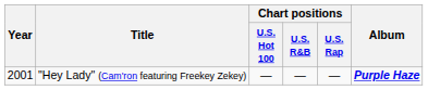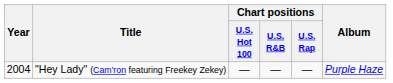 <table class="wikitable">
 <tr>
 <th rowspan="2">Year</th>
 <th rowspan="2">Title</th>
 <th colspan="3">Chart positions</th>
 <th rowspan="2">Album</th>
 </tr>
 <tr>
 <th style="text-align:center; width:40px;"><small><a href='#'>U.S. Hot 100</a></small></th>
 <th style="text-align:center; width:40px;"><small><a href='#'>U.S. R&B</a></small></th>
 <th style="text-align:center; width:40px;"><small><a href='#'>U.S. Rap</a></small></th>
 </tr>
 <tr>
-<td style="text-align:center;">2001</td>
+<td style="text-align:center;">2004</td>
 <td align="left">"Hey Lady" <small>(<a href='#'>Cam'ron</a> featuring Freekey Zekey)</small></td>
 <td style="text-align:center;">—</td>
 <td style="text-align:center;">—</td>
 <td style="text-align:center;">—</td>
-<td style="text-align:left;"><strong><em><a href='#'>Purple Haze</a></em></strong></td>
+<td style="text-align:left;"><em><a href='#'>Purple Haze</a></em></td>
 </tr>
 </table>
